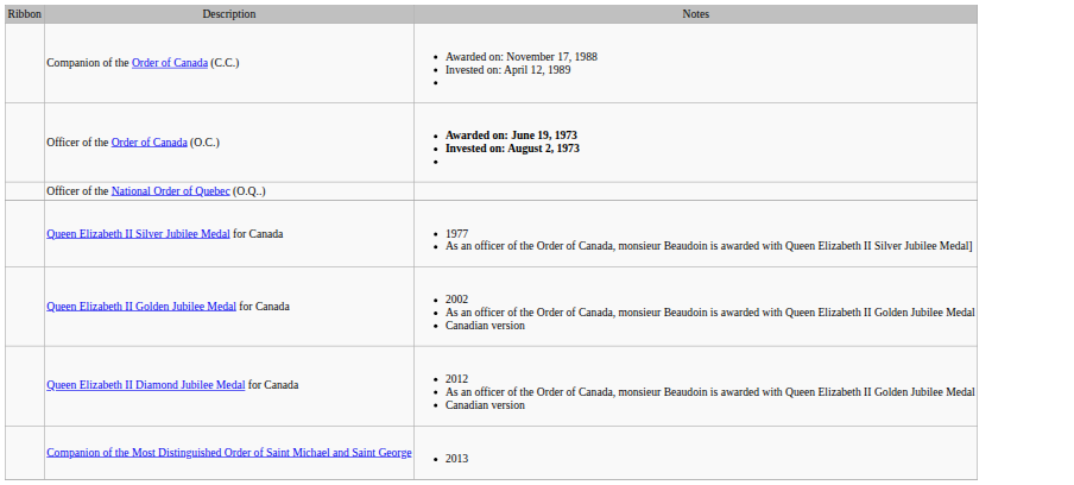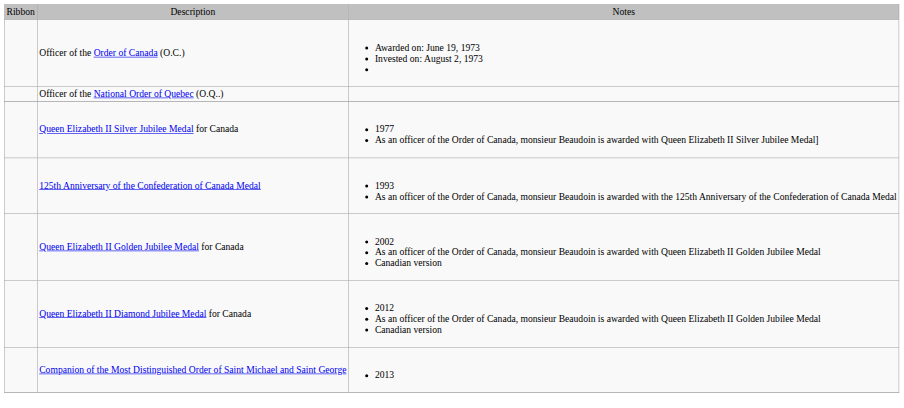 <table class="wikitable">
 <tr style="background:silver; text-align:center;">
 <td>Ribbon</td>
 <td>Description</td>
 <td>Notes</td>
 </tr>
 <tr>
 <td></td>
-<td>Companion of the <a href='#'>Order of Canada</a> (C.C.)</td>
-<td><br><ul><li>Awarded on: November 17, 1988</li><li>Invested on: April 12, 1989</li><li></li></ul></td>
-</tr>
-<tr>
-<td></td>
 <td>Officer of the <a href='#'>Order of Canada</a> (O.C.)</td>
-<td><strong><br><ul><li>Awarded on: June 19, 1973</li><li>Invested on: August 2, 1973</li><li></li></ul></strong></td>
+<td><br><ul><li>Awarded on: June 19, 1973</li><li>Invested on: August 2, 1973</li><li></li></ul></td>
 </tr>
 <tr>
 <td></td>
 <td>Officer of the <a href='#'>National Order of Quebec</a> (O.Q..)</td>
 <td></td>
 </tr>
 <tr>
 </tr>
 <tr>
 <td></td>
 <td><a href='#'>Queen Elizabeth II Silver Jubilee Medal</a> for Canada</td>
 <td><br><ul><li>1977</li><li>As an officer of the Order of Canada, monsieur Beaudoin is awarded with Queen Elizabeth II Silver Jubilee Medal] </li></ul></td>
+</tr>
+<tr>
+<td></td>
+<td><a href='#'>125th Anniversary of the Confederation of Canada Medal</a></td>
+<td><br><ul><li>1993</li><li>As an officer of the Order of Canada, monsieur Beaudoin is awarded with the 125th Anniversary of the Confederation of Canada Medal </li></ul></td>
 </tr>
 <tr>
 <td></td>
 <td><a href='#'>Queen Elizabeth II Golden Jubilee Medal</a> for Canada</td>
 <td><br><ul><li>2002</li><li>As an officer of the Order of Canada, monsieur Beaudoin is awarded with Queen Elizabeth II Golden Jubilee Medal </li><li>Canadian version</li></ul></td>
 </tr>
 <tr>
 <td></td>
 <td><a href='#'>Queen Elizabeth II Diamond Jubilee Medal</a> for Canada</td>
 <td><br><ul><li>2012</li><li>As an officer of the Order of Canada, monsieur Beaudoin is awarded with Queen Elizabeth II Golden Jubilee Medal </li><li>Canadian version</li></ul></td>
 </tr>
 <tr>
 <td></td>
 <td><a href='#'>Companion of the Most Distinguished Order of Saint Michael and Saint George</a></td>
 <td><br><ul><li>2013 </li></ul></td>
 </tr>
 <tr>
 </tr>
 </table>
